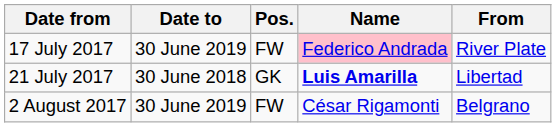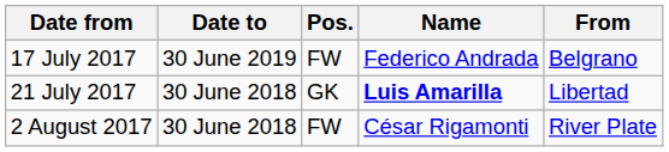 <table class="wikitable">
 <tr>
 <th>Date from</th>
 <th>Date to</th>
 <th>Pos.</th>
 <th>Name</th>
 <th>From</th>
 </tr>
 <tr>
 <td>17 July 2017</td>
 <td>30 June 2019</td>
 <td>FW</td>
-<td style="background: pink;"> <a href='#'>Federico Andrada</a></td>
-<td> <a href='#'>River Plate</a></td>
+<td> <a href='#'>Federico Andrada</a></td>
+<td> <a href='#'>Belgrano</a></td>
 </tr>
 <tr>
 <td>21 July 2017</td>
 <td>30 June 2018</td>
 <td>GK</td>
 <td><strong> <a href='#'>Luis Amarilla</a></strong></td>
 <td> <a href='#'>Libertad</a></td>
 </tr>
 <tr>
 <td>2 August 2017</td>
-<td>30 June 2019</td>
+<td>30 June 2018</td>
 <td>FW</td>
 <td> <a href='#'>César Rigamonti</a></td>
-<td> <a href='#'>Belgrano</a></td>
+<td> <a href='#'>River Plate</a></td>
 </tr>
 </table>
